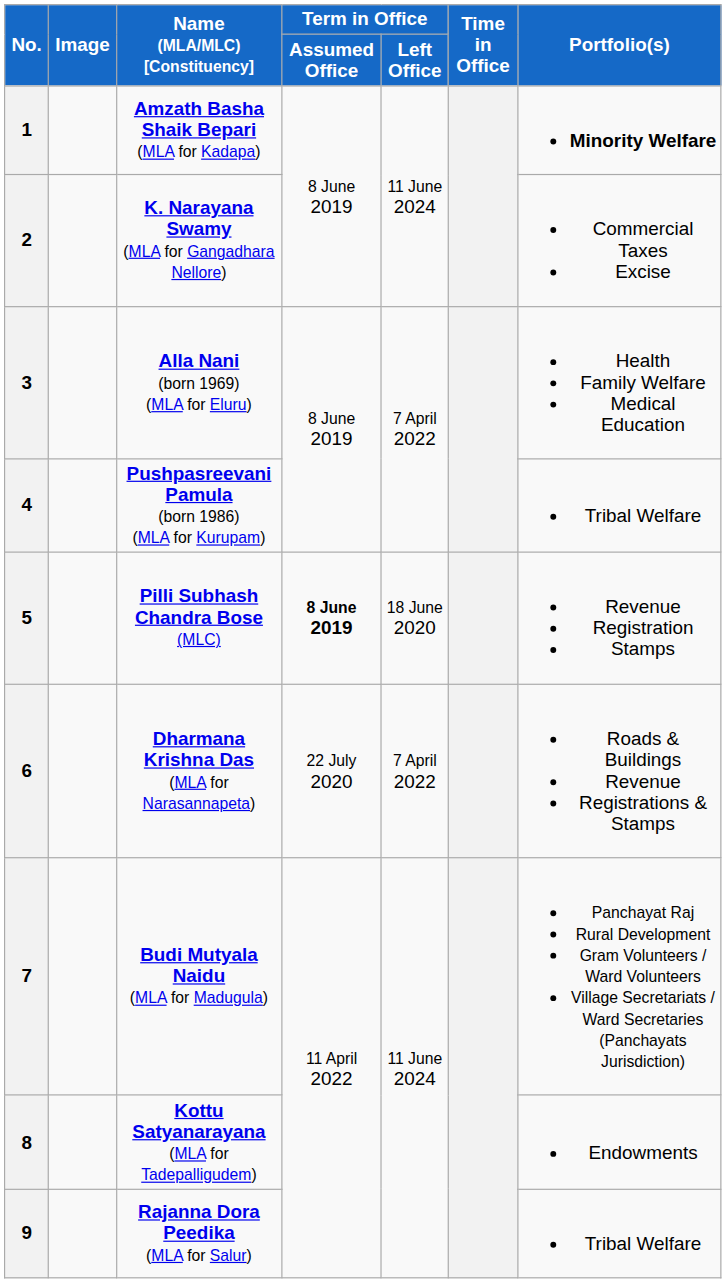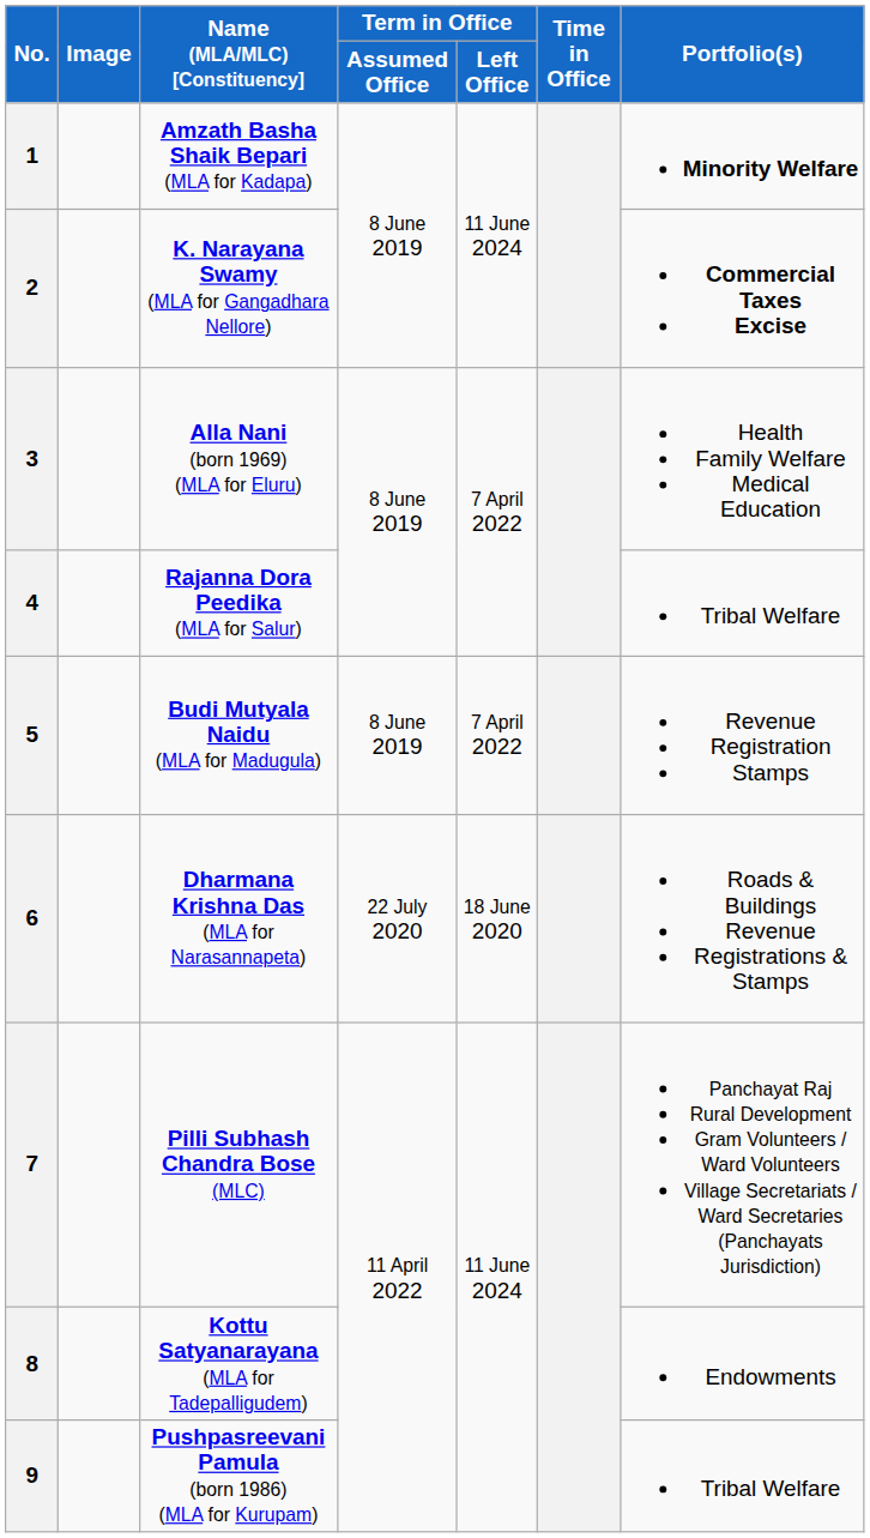 <table class="wikitable sortable" style="text-align:center;">
 <tr>
 <th rowspan="2" style="background-color:#1569C7;color:white;width:30px;">No.</th>
 <th rowspan="2" style="background-color:#1569C7;color:white;width:50px;">Image</th>
 <th rowspan="2" style="background-color:#1569C7;color:white">Name<br><small>(MLA/MLC)<br>[Constituency]</small></th>
 <th colspan="2" style="background-color:#1569C7;color:white">Term in Office</th>
 <th rowspan="2" style="background-color:#1569C7;color:white">Time in Office</th>
 <th rowspan="2" style="background-color:#1569C7;color:white">Portfolio(s)</th>
 </tr>
 <tr>
 <th style="background-color:#1569C7;color:white">Assumed Office</th>
 <th style="background-color:#1569C7;color:white">Left Office</th>
 </tr>
 <tr>
 <th>1</th>
 <td></td>
 <td><strong><a href='#'>Amzath Basha Shaik Bepari</a></strong><br><small>(<a href='#'>MLA</a> for <a href='#'>Kadapa</a>)</small></td>
 <td rowspan="2"><small>8 June</small><br>2019</td>
 <td rowspan="2"><small>11 June</small><br>2024</td>
 <th rowspan="2"><strong></strong></th>
 <td><strong><br><ul><li>Minority Welfare</li></ul></strong></td>
 </tr>
 <tr>
 <th>2</th>
 <td></td>
 <td><strong><a href='#'>K. Narayana Swamy</a></strong><br><small>(<a href='#'>MLA</a> for <a href='#'>Gangadhara Nellore</a>)</small></td>
-<td><br><ul><li>Commercial Taxes</li><li>Excise</li></ul></td>
+<td><strong><br><ul><li>Commercial Taxes</li><li>Excise</li></ul></strong></td>
 </tr>
 <tr>
 <th>3</th>
 <td></td>
 <td><strong><a href='#'>Alla Nani</a></strong><br><small>(born 1969)</small><br><small>(<a href='#'>MLA</a> for <a href='#'>Eluru</a>)</small></td>
 <td rowspan="2"><small>8 June</small><br>2019</td>
 <td rowspan="2"><small>7 April</small><br>2022</td>
 <th rowspan="2"><strong></strong></th>
 <td><br><ul><li>Health</li><li>Family Welfare</li><li>Medical Education</li></ul></td>
 </tr>
 <tr>
 <th>4</th>
 <td></td>
-<td><strong><a href='#'>Pushpasreevani Pamula</a></strong><br><small>(born 1986)</small><br><small>(<a href='#'>MLA</a> for <a href='#'>Kurupam</a>)</small></td>
+<td><strong><a href='#'>Rajanna Dora Peedika</a></strong><br><small>(<a href='#'>MLA</a> for <a href='#'>Salur</a>)</small></td>
 <td><br><ul><li>Tribal Welfare</li></ul></td>
 </tr>
 <tr>
 <th>5</th>
 <td></td>
-<td><strong><a href='#'>Pilli Subhash Chandra Bose</a></strong><br><small><a href='#'>(MLC)</a></small></td>
-<td><strong><small>8 June</small><br>2019</strong></td>
-<td><small>18 June</small><br>2020</td>
+<td><strong><a href='#'>Budi Mutyala Naidu</a></strong><br><small>(<a href='#'>MLA</a> for <a href='#'>Madugula</a>)</small></td>
+<td><small>8 June</small><br>2019</td>
+<td><small>7 April</small><br>2022</td>
 <th><strong></strong></th>
 <td><br><ul><li>Revenue</li><li>Registration</li><li>Stamps</li></ul></td>
 </tr>
 <tr>
 <th>6</th>
 <td></td>
 <td><strong><a href='#'>Dharmana Krishna Das</a></strong><br><small>(<a href='#'>MLA</a> for <a href='#'>Narasannapeta</a>)</small></td>
 <td><small>22 July</small><br>2020</td>
-<td><small>7 April</small><br>2022</td>
+<td><small>18 June</small><br>2020</td>
 <th><strong></strong></th>
 <td><br><ul><li>Roads & Buildings</li><li>Revenue</li><li>Registrations & Stamps</li></ul></td>
 </tr>
 <tr>
 <th>7</th>
 <td></td>
-<td><strong><a href='#'>Budi Mutyala Naidu</a></strong><br><small>(<a href='#'>MLA</a> for <a href='#'>Madugula</a>)</small></td>
+<td><strong><a href='#'>Pilli Subhash Chandra Bose</a></strong><br><small><a href='#'>(MLC)</a></small></td>
 <td rowspan="3"><small>11 April</small><br>2022</td>
 <td rowspan="3"><small>11 June</small><br>2024</td>
 <th rowspan="3"><strong></strong></th>
 <td><br><ul><li><small>Panchayat Raj</small></li><li><small>Rural Development</small></li><li><small>Gram Volunteers / Ward Volunteers</small></li><li><small>Village Secretariats / Ward Secretaries (Panchayats Jurisdiction)</small></li></ul></td>
 </tr>
 <tr>
 <th>8</th>
 <td></td>
 <td><strong><a href='#'>Kottu Satyanarayana</a></strong><br><small>(<a href='#'>MLA</a> for <a href='#'>Tadepalligudem</a>)</small></td>
 <td><br><ul><li>Endowments</li></ul></td>
 </tr>
 <tr>
 <th>9</th>
 <td></td>
-<td><strong><a href='#'>Rajanna Dora Peedika</a></strong><br><small>(<a href='#'>MLA</a> for <a href='#'>Salur</a>)</small></td>
+<td><strong><a href='#'>Pushpasreevani Pamula</a></strong><br><small>(born 1986)</small><br><small>(<a href='#'>MLA</a> for <a href='#'>Kurupam</a>)</small></td>
 <td><br><ul><li>Tribal Welfare</li></ul></td>
 </tr>
 </table>
